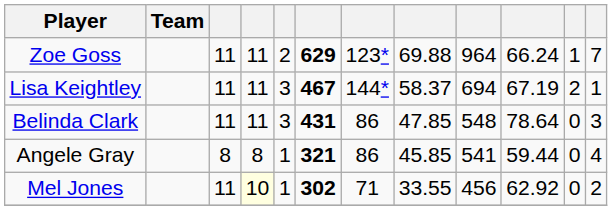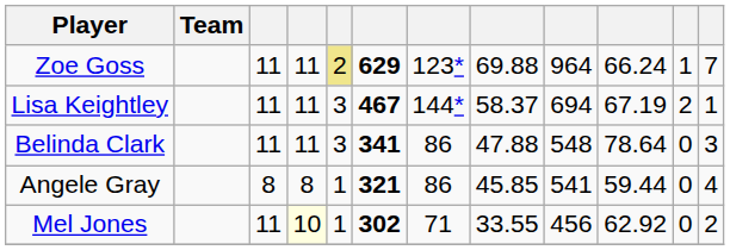 <table class="wikitable sortable" style="text-align:center">
 <tr>
 <th class="unsortable">Player</th>
 <th>Team</th>
 <th></th>
 <th></th>
 <th></th>
 <th></th>
 <th></th>
 <th></th>
 <th></th>
 <th></th>
 <th></th>
 <th></th>
 </tr>
 <tr>
 <td><a href='#'>Zoe Goss</a></td>
 <td style="text-align:left;"></td>
 <td>11</td>
 <td>11</td>
-<td>2</td>
+<td style="background: khaki;">2</td>
 <td><strong>629</strong></td>
 <td>123<a href='#'>*</a></td>
 <td>69.88</td>
 <td>964</td>
 <td>66.24</td>
 <td>1</td>
 <td>7</td>
 </tr>
 <tr>
 <td><a href='#'>Lisa Keightley</a></td>
 <td style="text-align:left;"></td>
 <td>11</td>
 <td>11</td>
 <td>3</td>
 <td><strong>467</strong></td>
 <td>144<a href='#'>*</a></td>
 <td>58.37</td>
 <td>694</td>
 <td>67.19</td>
 <td>2</td>
 <td>1</td>
 </tr>
 <tr>
 <td><a href='#'>Belinda Clark</a></td>
 <td style="text-align:left;"></td>
 <td>11</td>
 <td>11</td>
 <td>3</td>
-<td><strong>431</strong></td>
+<td><strong>341</strong></td>
 <td>86</td>
-<td>47.85</td>
+<td>47.88</td>
 <td>548</td>
 <td>78.64</td>
 <td>0</td>
 <td>3</td>
 </tr>
 <tr>
 <td>Angele Gray</td>
 <td style="text-align:left;"></td>
 <td>8</td>
 <td>8</td>
 <td>1</td>
 <td><strong>321</strong></td>
 <td>86</td>
 <td>45.85</td>
 <td>541</td>
 <td>59.44</td>
 <td>0</td>
 <td>4</td>
 </tr>
 <tr>
 <td><a href='#'>Mel Jones</a></td>
 <td style="text-align:left;"></td>
 <td>11</td>
 <td style="background: lightyellow;">10</td>
 <td>1</td>
 <td><strong>302</strong></td>
 <td>71</td>
 <td>33.55</td>
 <td>456</td>
 <td>62.92</td>
 <td>0</td>
 <td>2</td>
 </tr>
 <tr>
 </tr>
 </table>
